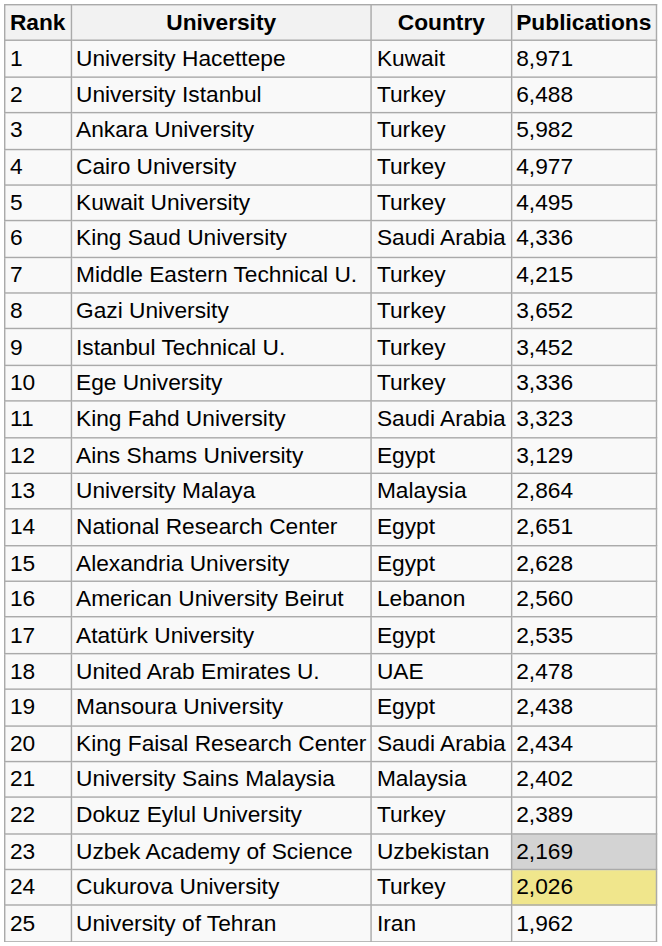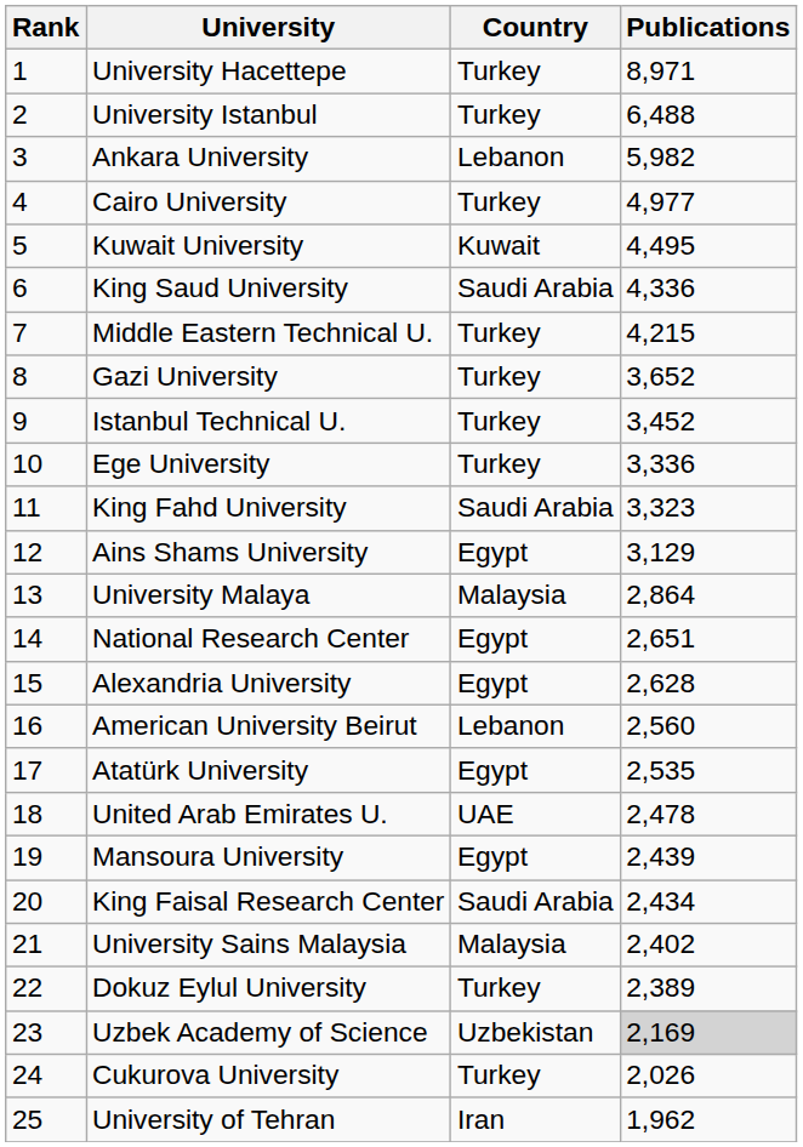 <table class="wikitable">
 <tr>
 <th>Rank</th>
 <th>University</th>
 <th>Country</th>
 <th>Publications</th>
 </tr>
 <tr>
 <td>1</td>
 <td>University Hacettepe</td>
-<td>Kuwait</td>
+<td>Turkey</td>
 <td>8,971</td>
 </tr>
 <tr>
 <td>2</td>
 <td>University Istanbul</td>
 <td>Turkey</td>
 <td>6,488</td>
 </tr>
 <tr>
 <td>3</td>
 <td>Ankara University</td>
-<td>Turkey</td>
+<td>Lebanon</td>
 <td>5,982</td>
 </tr>
 <tr>
 <td>4</td>
 <td>Cairo University</td>
 <td>Turkey</td>
 <td>4,977</td>
 </tr>
 <tr>
 <td>5</td>
 <td>Kuwait University</td>
-<td>Turkey</td>
+<td>Kuwait</td>
 <td>4,495</td>
 </tr>
 <tr>
 <td>6</td>
 <td>King Saud University</td>
 <td>Saudi Arabia</td>
 <td>4,336</td>
 </tr>
 <tr>
 <td>7</td>
 <td>Middle Eastern Technical U.</td>
 <td>Turkey</td>
 <td>4,215</td>
 </tr>
 <tr>
 <td>8</td>
 <td>Gazi University</td>
 <td>Turkey</td>
 <td>3,652</td>
 </tr>
 <tr>
 <td>9</td>
 <td>Istanbul Technical U.</td>
 <td>Turkey</td>
 <td>3,452</td>
 </tr>
 <tr>
 <td>10</td>
 <td>Ege University</td>
 <td>Turkey</td>
 <td>3,336</td>
 </tr>
 <tr>
 <td>11</td>
 <td>King Fahd University</td>
 <td>Saudi Arabia</td>
 <td>3,323</td>
 </tr>
 <tr>
 <td>12</td>
 <td>Ains Shams University</td>
 <td>Egypt</td>
 <td>3,129</td>
 </tr>
 <tr>
 <td>13</td>
 <td>University Malaya</td>
 <td>Malaysia</td>
 <td>2,864</td>
 </tr>
 <tr>
 <td>14</td>
 <td>National Research Center</td>
 <td>Egypt</td>
 <td>2,651</td>
 </tr>
 <tr>
 <td>15</td>
 <td>Alexandria University</td>
 <td>Egypt</td>
 <td>2,628</td>
 </tr>
 <tr>
 <td>16</td>
 <td>American University Beirut</td>
 <td>Lebanon</td>
 <td>2,560</td>
 </tr>
 <tr>
 <td>17</td>
 <td>Atatürk University</td>
 <td>Egypt</td>
 <td>2,535</td>
 </tr>
 <tr>
 <td>18</td>
 <td>United Arab Emirates U.</td>
 <td>UAE</td>
 <td>2,478</td>
 </tr>
 <tr>
 <td>19</td>
 <td>Mansoura University</td>
 <td>Egypt</td>
-<td>2,438</td>
+<td>2,439</td>
 </tr>
 <tr>
 <td>20</td>
 <td>King Faisal Research Center</td>
 <td>Saudi Arabia</td>
 <td>2,434</td>
 </tr>
 <tr>
 <td>21</td>
 <td>University Sains Malaysia</td>
 <td>Malaysia</td>
 <td>2,402</td>
 </tr>
 <tr>
 <td>22</td>
 <td>Dokuz Eylul University</td>
 <td>Turkey</td>
 <td>2,389</td>
 </tr>
 <tr>
 <td>23</td>
 <td>Uzbek Academy of Science</td>
 <td>Uzbekistan</td>
 <td style="background: lightgrey;">2,169</td>
 </tr>
 <tr>
 <td>24</td>
 <td>Cukurova University</td>
 <td>Turkey</td>
-<td style="background: khaki;">2,026</td>
+<td>2,026</td>
 </tr>
 <tr>
 <td>25</td>
 <td>University of Tehran</td>
 <td>Iran</td>
 <td>1,962</td>
 </tr>
 </table>
